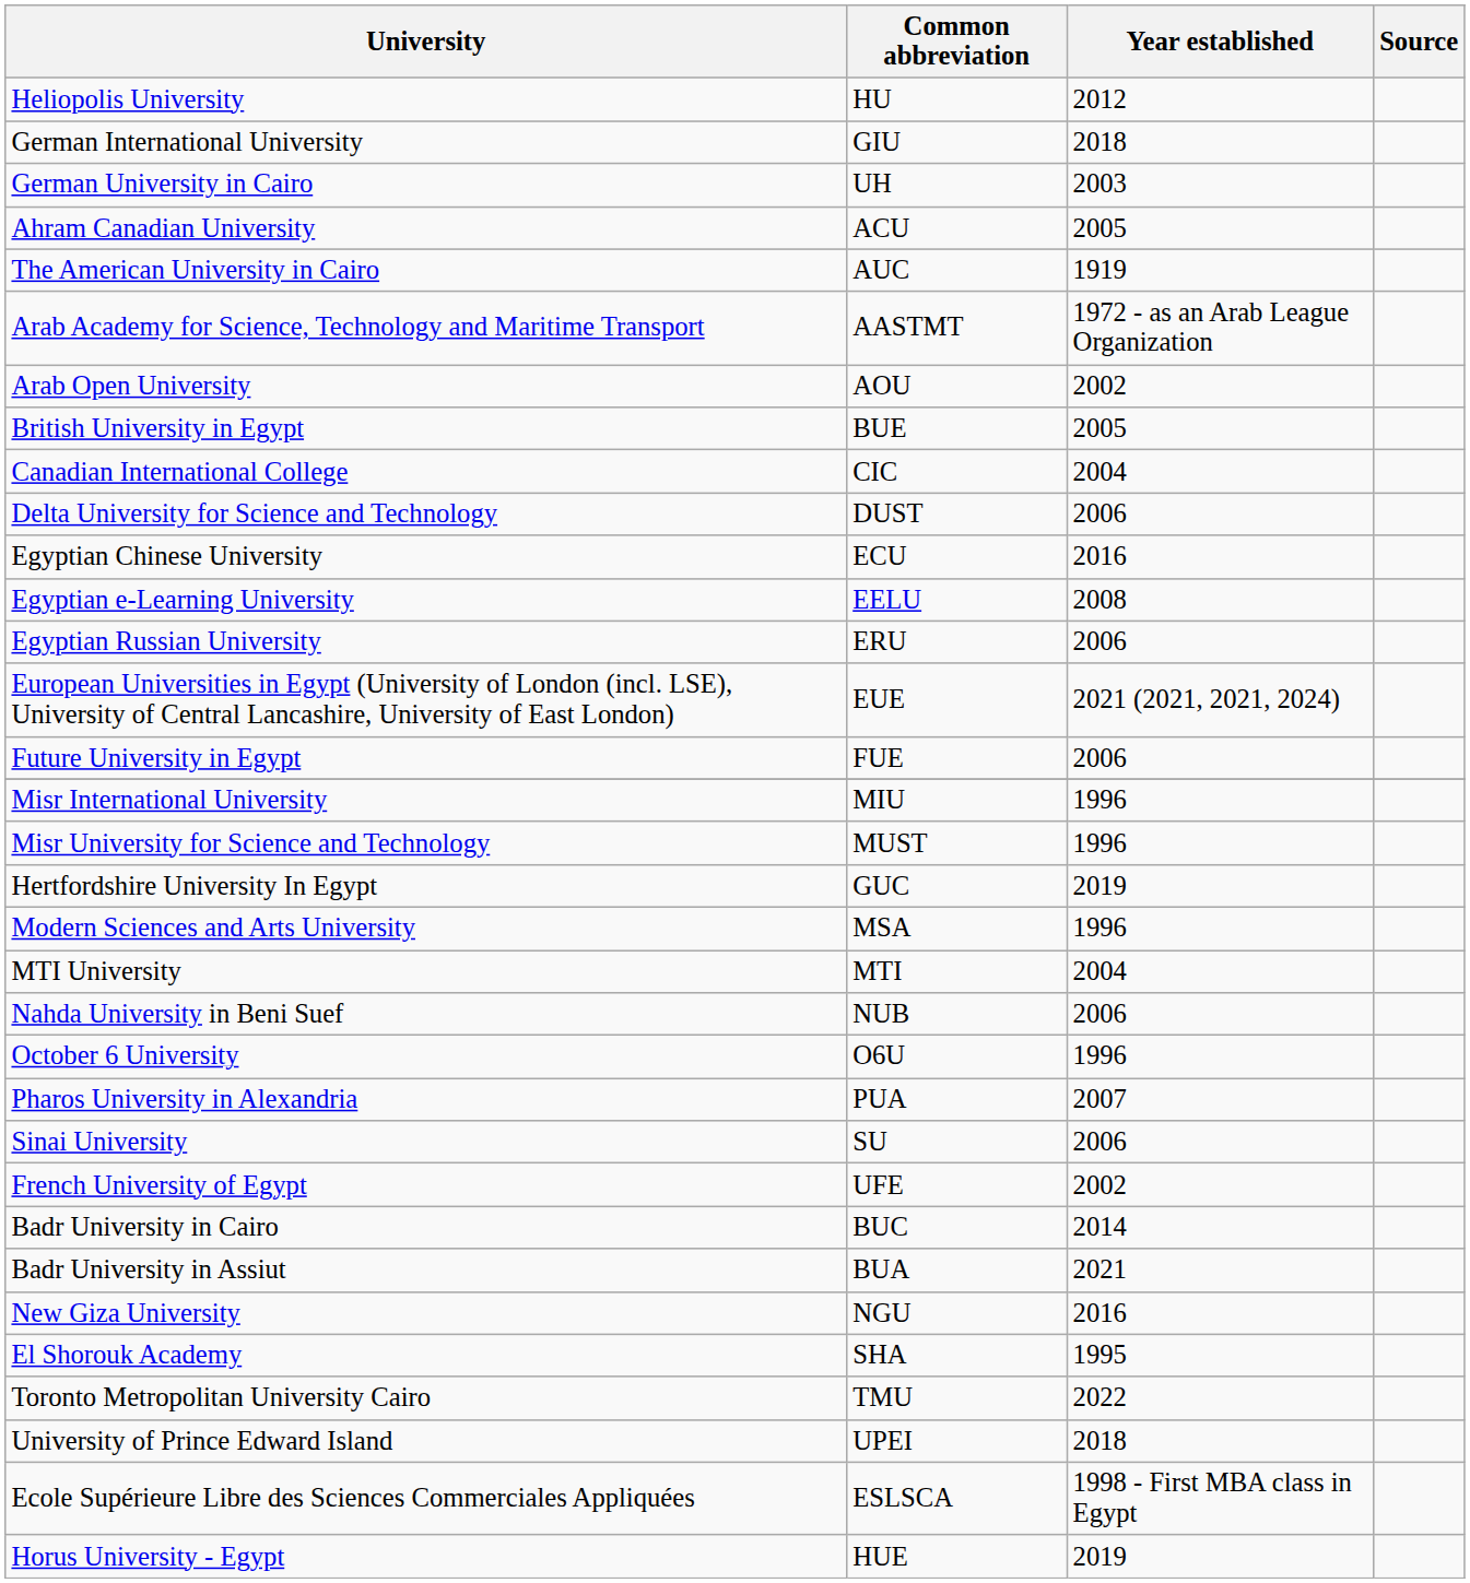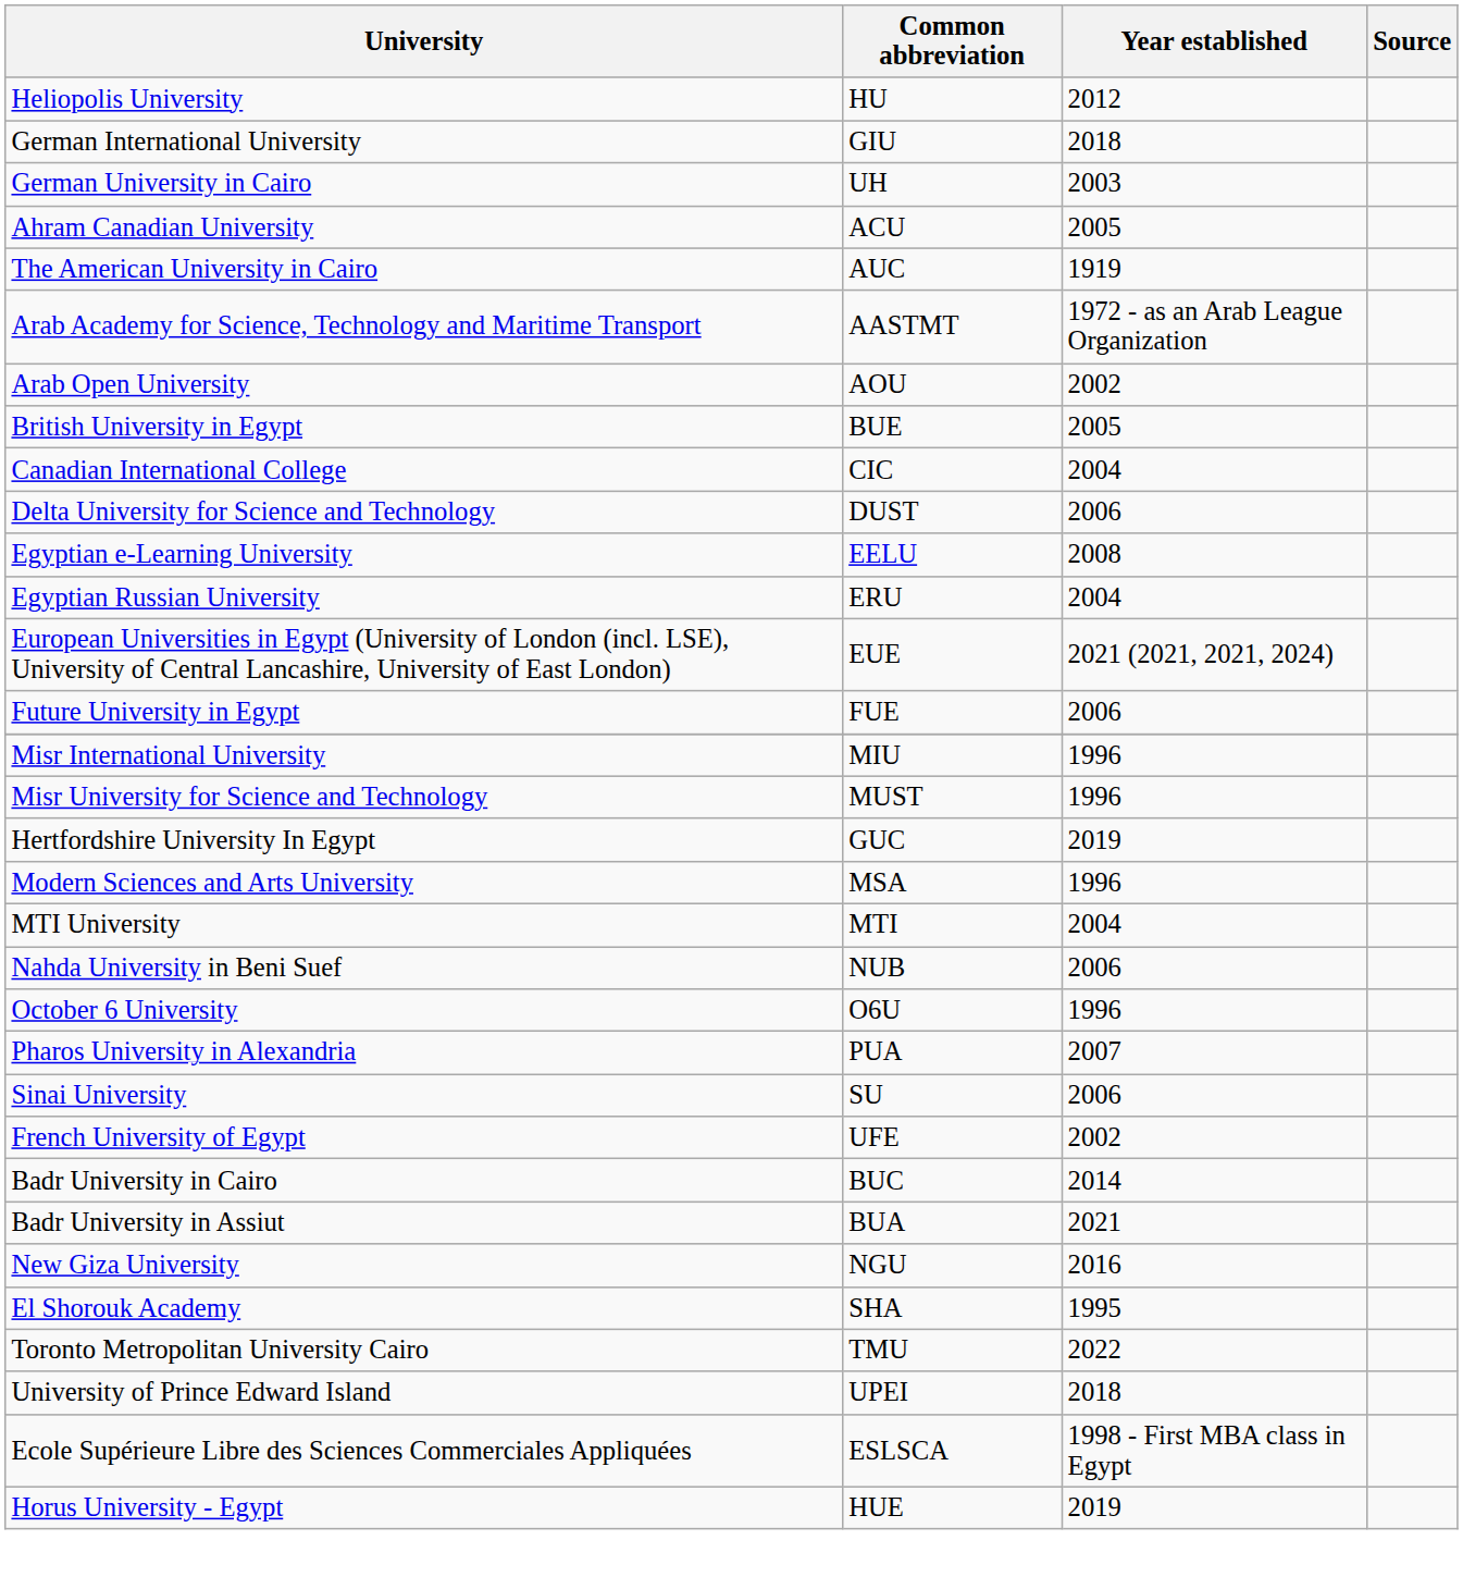 <table class="wikitable sortable">
 <tr>
 <th>University</th>
 <th>Common abbreviation</th>
 <th>Year established</th>
 <th>Source</th>
 </tr>
 <tr>
 <td><a href='#'>Heliopolis University</a></td>
 <td>HU</td>
 <td>2012</td>
 <td></td>
 </tr>
 <tr>
 <td>German International University</td>
 <td>GIU</td>
 <td>2018</td>
 <td></td>
 </tr>
 <tr>
 <td><a href='#'>German University in Cairo</a></td>
 <td>UH</td>
 <td>2003</td>
 <td></td>
 </tr>
 <tr>
 <td><a href='#'>Ahram Canadian University</a></td>
 <td>ACU</td>
 <td>2005</td>
 <td></td>
 </tr>
 <tr>
 <td><a href='#'>The American University in Cairo</a></td>
 <td>AUC</td>
 <td>1919</td>
 <td></td>
 </tr>
 <tr>
 <td><a href='#'>Arab Academy for Science, Technology and Maritime Transport</a></td>
 <td>AASTMT</td>
 <td>1972 - as an Arab League Organization</td>
 <td></td>
 </tr>
 <tr>
 <td><a href='#'>Arab Open University</a></td>
 <td>AOU</td>
 <td>2002</td>
 <td></td>
 </tr>
 <tr>
 <td><a href='#'>British University in Egypt</a></td>
 <td>BUE</td>
 <td>2005</td>
 <td></td>
 </tr>
 <tr>
 <td><a href='#'>Canadian International College</a></td>
 <td>CIC</td>
 <td>2004</td>
 <td></td>
 </tr>
 <tr>
 <td><a href='#'>Delta University for Science and Technology</a></td>
 <td>DUST</td>
 <td>2006</td>
 <td></td>
 </tr>
 <tr>
-<td>Egyptian Chinese University</td>
-<td>ECU</td>
-<td>2016</td>
-<td></td>
-</tr>
-<tr>
 <td><a href='#'>Egyptian e-Learning University</a></td>
 <td><a href='#'>EELU</a></td>
 <td>2008</td>
 <td></td>
 </tr>
 <tr>
 <td><a href='#'>Egyptian Russian University</a></td>
 <td>ERU</td>
-<td>2006</td>
+<td>2004</td>
 <td></td>
 </tr>
 <tr German International University.>
 <td><a href='#'>European Universities in Egypt</a> (University of London (incl. LSE), University of Central Lancashire, University of East London)</td>
 <td>EUE</td>
 <td>2021 (2021, 2021, 2024)</td>
 <td></td>
 </tr>
 <tr>
 <td><a href='#'>Future University in Egypt</a></td>
 <td>FUE</td>
 <td>2006</td>
 <td></td>
 </tr>
 <tr Coventry University In Egypt>
 </tr>
 <tr>
 <td><a href='#'>Misr International University</a></td>
 <td>MIU</td>
 <td>1996</td>
 <td></td>
 </tr>
 <tr>
 <td><a href='#'>Misr University for Science and Technology</a></td>
 <td>MUST</td>
 <td>1996</td>
 <td></td>
 </tr>
 <tr>
 <td>Hertfordshire University In Egypt</td>
 <td>GUC</td>
 <td>2019</td>
 <td></td>
 </tr>
 <tr>
 <td><a href='#'>Modern Sciences and Arts University</a></td>
 <td>MSA</td>
 <td>1996</td>
 <td></td>
 </tr>
 <tr>
 <td>MTI University</td>
 <td>MTI</td>
 <td>2004</td>
 <td></td>
 </tr>
 <tr>
 <td><a href='#'>Nahda University</a> in Beni Suef</td>
 <td>NUB</td>
 <td>2006</td>
 <td></td>
 </tr>
 <tr>
 <td><a href='#'>October 6 University</a></td>
 <td>O6U</td>
 <td>1996</td>
 <td></td>
 </tr>
 <tr>
 <td><a href='#'>Pharos University in Alexandria</a></td>
 <td>PUA</td>
 <td>2007</td>
 <td></td>
 </tr>
 <tr>
 <td><a href='#'>Sinai University</a></td>
 <td>SU</td>
 <td>2006</td>
 <td></td>
 </tr>
 <tr>
 <td><a href='#'>French University of Egypt</a></td>
 <td>UFE</td>
 <td>2002</td>
 <td></td>
 </tr>
 <tr>
 <td>Badr University in Cairo</td>
 <td>BUC</td>
 <td>2014</td>
 <td></td>
 </tr>
 <tr>
 <td>Badr University in Assiut</td>
 <td>BUA</td>
 <td>2021</td>
 <td></td>
 </tr>
 <tr>
 <td><a href='#'>New Giza University</a></td>
 <td>NGU</td>
 <td>2016</td>
 <td></td>
 </tr>
 <tr>
 <td><a href='#'>El Shorouk Academy</a></td>
 <td>SHA</td>
 <td>1995</td>
 <td></td>
 </tr>
 <tr>
 <td>Toronto Metropolitan University Cairo</td>
 <td>TMU</td>
 <td>2022</td>
 <td></td>
 </tr>
 <tr>
 <td>University of Prince Edward Island</td>
 <td>UPEI</td>
 <td>2018</td>
 <td></td>
 </tr>
 <tr>
 <td>Ecole Supérieure Libre des Sciences Commerciales Appliquées</td>
 <td>ESLSCA</td>
 <td>1998 - First MBA class in Egypt</td>
 <td></td>
 </tr>
 <tr>
 <td><a href='#'>Horus University - Egypt</a></td>
 <td>HUE</td>
 <td>2019</td>
 <td></td>
 </tr>
 </table>
